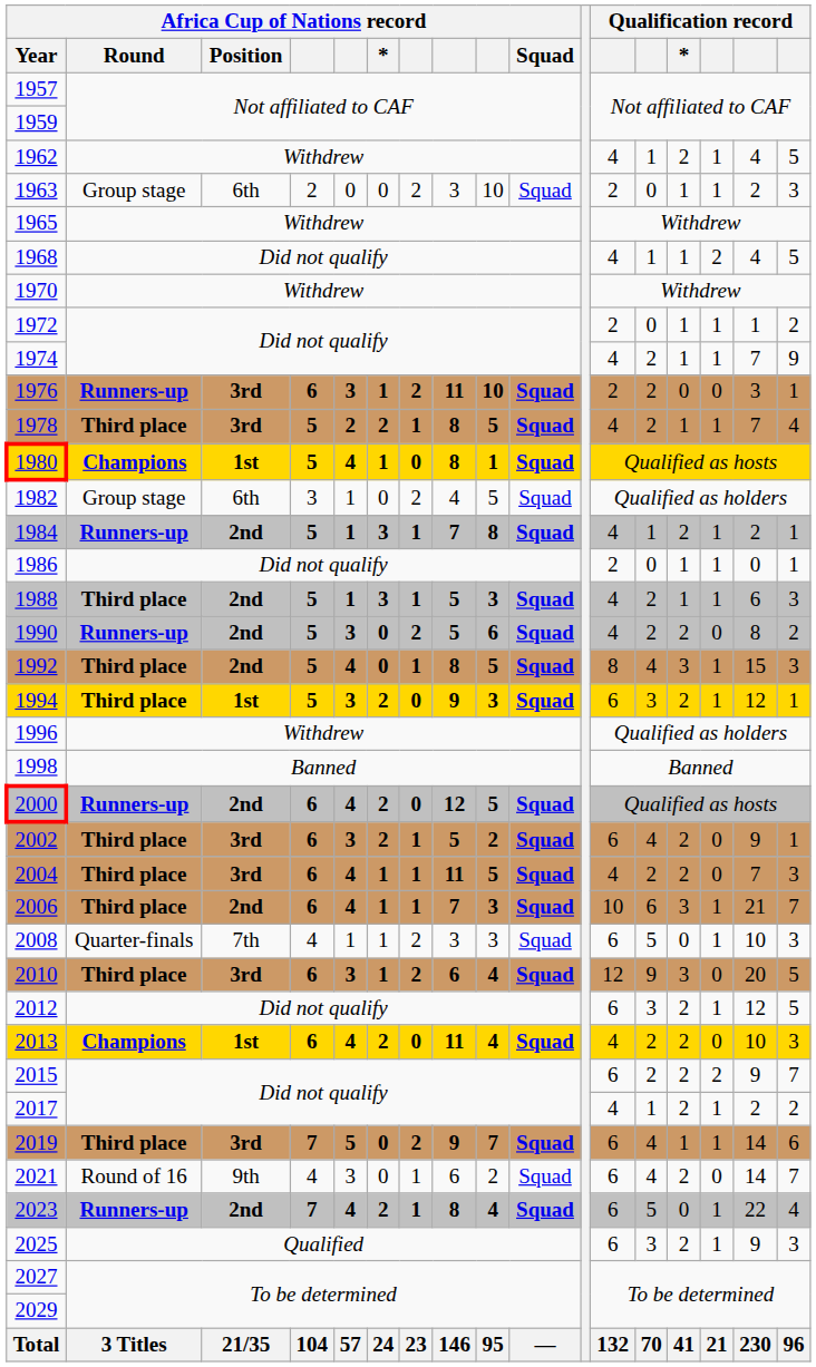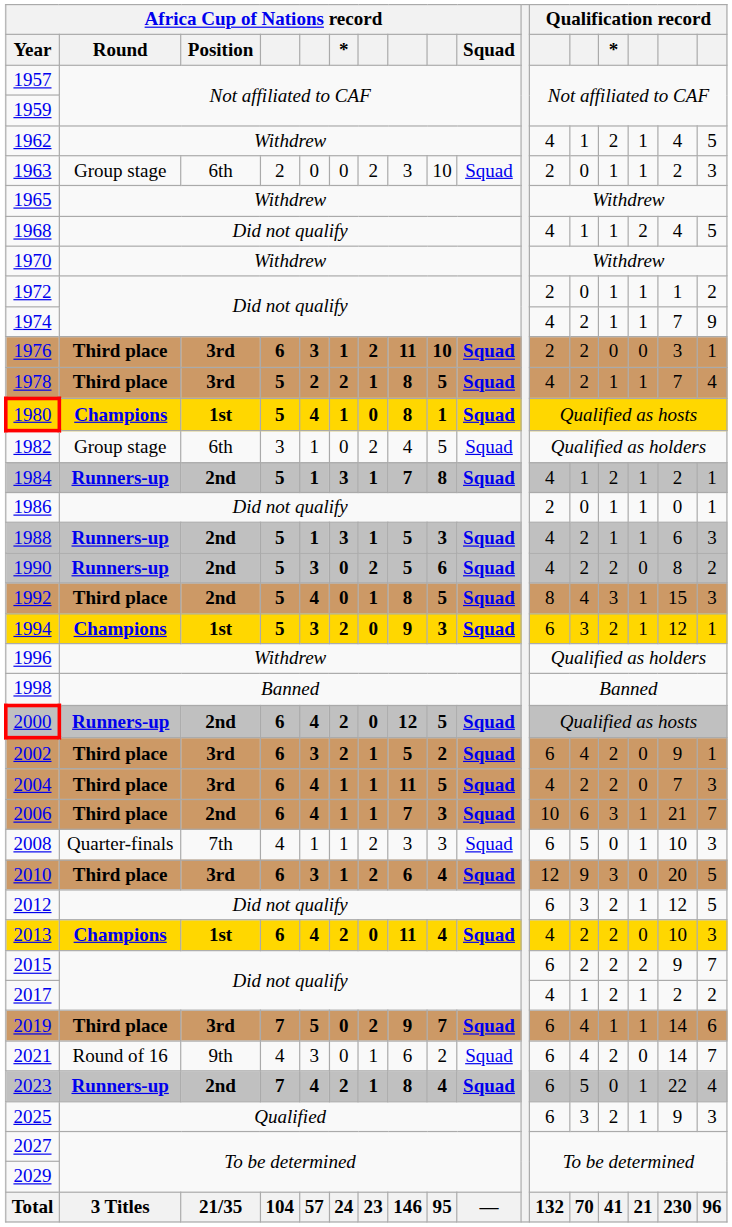 <table class="wikitable" style="text-align: center;">
 <tr>
 <th colspan=10><a href='#'>Africa Cup of Nations</a> record</th>
 <th rowspan="42" style="width:1%;"></th>
 <th colspan=6>Qualification record</th>
 </tr>
 <tr>
 <th>Year</th>
 <th>Round</th>
 <th>Position</th>
 <th></th>
 <th></th>
 <th>*</th>
 <th></th>
 <th></th>
 <th></th>
 <th>Squad</th>
 <th></th>
 <th></th>
 <th>*</th>
 <th></th>
 <th></th>
 <th></th>
 </tr>
 <tr>
 <td> <a href='#'>1957</a></td>
 <td colspan="9" rowspan="2"><em>Not affiliated to CAF</em></td>
 <td colspan="6" rowspan="2"><em>Not affiliated to CAF</em></td>
 </tr>
 <tr>
 <td> <a href='#'>1959</a></td>
 </tr>
 <tr>
 <td> <a href='#'>1962</a></td>
 <td colspan="9"><em>Withdrew</em></td>
 <td>4</td>
 <td>1</td>
 <td>2</td>
 <td>1</td>
 <td>4</td>
 <td>5</td>
 </tr>
 <tr>
 <td> <a href='#'>1963</a></td>
 <td>Group stage</td>
 <td>6th</td>
 <td>2</td>
 <td>0</td>
 <td>0</td>
 <td>2</td>
 <td>3</td>
 <td>10</td>
 <td><a href='#'>Squad</a></td>
 <td>2</td>
 <td>0</td>
 <td>1</td>
 <td>1</td>
 <td>2</td>
 <td>3</td>
 </tr>
 <tr>
 <td> <a href='#'>1965</a></td>
 <td colspan="9"><em>Withdrew</em></td>
 <td colspan="6"><em>Withdrew</em></td>
 </tr>
 <tr>
 <td> <a href='#'>1968</a></td>
 <td colspan="9"><em>Did not qualify</em></td>
 <td>4</td>
 <td>1</td>
 <td>1</td>
 <td>2</td>
 <td>4</td>
 <td>5</td>
 </tr>
 <tr>
 <td> <a href='#'>1970</a></td>
 <td colspan="9"><em>Withdrew</em></td>
 <td colspan="6"><em>Withdrew</em></td>
 </tr>
 <tr>
 <td> <a href='#'>1972</a></td>
 <td colspan="9" rowspan="2"><em>Did not qualify</em></td>
 <td>2</td>
 <td>0</td>
 <td>1</td>
 <td>1</td>
 <td>1</td>
 <td>2</td>
 </tr>
 <tr>
 <td> <a href='#'>1974</a></td>
 <td>4</td>
 <td>2</td>
 <td>1</td>
 <td>1</td>
 <td>7</td>
 <td>9</td>
 </tr>
 <tr bgcolor="#cc9966">
 <td> <a href='#'>1976</a></td>
-<td><strong><a href='#'>Runners-up</a></strong></td>
+<td><strong>Third place</strong></td>
 <td><strong>3rd</strong></td>
 <td><strong>6</strong></td>
 <td><strong>3</strong></td>
 <td><strong>1</strong></td>
 <td><strong>2</strong></td>
 <td><strong>11</strong></td>
 <td><strong>10</strong></td>
 <td><strong><a href='#'>Squad</a></strong></td>
 <td>2</td>
 <td>2</td>
 <td>0</td>
 <td>0</td>
 <td>3</td>
 <td>1</td>
 </tr>
 <tr bgcolor="#cc9966">
 <td> <a href='#'>1978</a></td>
 <td><strong>Third place</strong></td>
 <td><strong>3rd</strong></td>
 <td><strong>5</strong></td>
 <td><strong>2</strong></td>
 <td><strong>2</strong></td>
 <td><strong>1</strong></td>
 <td><strong>8</strong></td>
 <td><strong>5</strong></td>
 <td><strong><a href='#'>Squad</a></strong></td>
 <td>4</td>
 <td>2</td>
 <td>1</td>
 <td>1</td>
 <td>7</td>
 <td>4</td>
 </tr>
 <tr bgcolor="gold">
 <td style="border: 3px solid red"> <a href='#'>1980</a></td>
 <td><strong><a href='#'>Champions</a></strong></td>
 <td><strong>1st</strong></td>
 <td><strong>5</strong></td>
 <td><strong>4</strong></td>
 <td><strong>1</strong></td>
 <td><strong>0</strong></td>
 <td><strong>8</strong></td>
 <td><strong>1</strong></td>
 <td><strong><a href='#'>Squad</a></strong></td>
 <td colspan="6"><em>Qualified as hosts</em></td>
 </tr>
 <tr>
 <td> <a href='#'>1982</a></td>
 <td>Group stage</td>
 <td>6th</td>
 <td>3</td>
 <td>1</td>
 <td>0</td>
 <td>2</td>
 <td>4</td>
 <td>5</td>
 <td><a href='#'>Squad</a></td>
 <td colspan="6"><em>Qualified as holders</em></td>
 </tr>
 <tr bgcolor="silver">
 <td> <a href='#'>1984</a></td>
 <td><strong><a href='#'>Runners-up</a></strong></td>
 <td><strong>2nd</strong></td>
 <td><strong>5</strong></td>
 <td><strong>1</strong></td>
 <td><strong>3</strong></td>
 <td><strong>1</strong></td>
 <td><strong>7</strong></td>
 <td><strong>8</strong></td>
 <td><strong><a href='#'>Squad</a></strong></td>
 <td>4</td>
 <td>1</td>
 <td>2</td>
 <td>1</td>
 <td>2</td>
 <td>1</td>
 </tr>
 <tr>
 <td> <a href='#'>1986</a></td>
 <td colspan="9"><em>Did not qualify</em></td>
 <td>2</td>
 <td>0</td>
 <td>1</td>
 <td>1</td>
 <td>0</td>
 <td>1</td>
 </tr>
 <tr bgcolor="silver">
 <td> <a href='#'>1988</a></td>
-<td><strong>Third place</strong></td>
+<td><strong><a href='#'>Runners-up</a></strong></td>
 <td><strong>2nd</strong></td>
 <td><strong>5</strong></td>
 <td><strong>1</strong></td>
 <td><strong>3</strong></td>
 <td><strong>1</strong></td>
 <td><strong>5</strong></td>
 <td><strong>3</strong></td>
 <td><strong><a href='#'>Squad</a></strong></td>
 <td>4</td>
 <td>2</td>
 <td>1</td>
 <td>1</td>
 <td>6</td>
 <td>3</td>
 </tr>
 <tr bgcolor="silver">
 <td> <a href='#'>1990</a></td>
 <td><strong><a href='#'>Runners-up</a></strong></td>
 <td><strong>2nd</strong></td>
 <td><strong>5</strong></td>
 <td><strong>3</strong></td>
 <td><strong>0</strong></td>
 <td><strong>2</strong></td>
 <td><strong>5</strong></td>
 <td><strong>6</strong></td>
 <td><strong><a href='#'>Squad</a></strong></td>
 <td>4</td>
 <td>2</td>
 <td>2</td>
 <td>0</td>
 <td>8</td>
 <td>2</td>
 </tr>
 <tr bgcolor="#cc9966">
 <td> <a href='#'>1992</a></td>
 <td><strong>Third place</strong></td>
 <td><strong>2nd</strong></td>
 <td><strong>5</strong></td>
 <td><strong>4</strong></td>
 <td><strong>0</strong></td>
 <td><strong>1</strong></td>
 <td><strong>8</strong></td>
 <td><strong>5</strong></td>
 <td><strong><a href='#'>Squad</a></strong></td>
 <td>8</td>
 <td>4</td>
 <td>3</td>
 <td>1</td>
 <td>15</td>
 <td>3</td>
 </tr>
 <tr bgcolor="gold">
 <td> <a href='#'>1994</a></td>
-<td><strong>Third place</strong></td>
+<td><strong><a href='#'>Champions</a></strong></td>
 <td><strong>1st</strong></td>
 <td><strong>5</strong></td>
 <td><strong>3</strong></td>
 <td><strong>2</strong></td>
 <td><strong>0</strong></td>
 <td><strong>9</strong></td>
 <td><strong>3</strong></td>
 <td><strong><a href='#'>Squad</a></strong></td>
 <td>6</td>
 <td>3</td>
 <td>2</td>
 <td>1</td>
 <td>12</td>
 <td>1</td>
 </tr>
 <tr>
 <td> <a href='#'>1996</a></td>
 <td colspan="9"><em>Withdrew</em></td>
 <td colspan="6"><em>Qualified as holders</em></td>
 </tr>
 <tr>
 <td> <a href='#'>1998</a></td>
 <td colspan="9"><em>Banned</em></td>
 <td colspan="6"><em>Banned</em></td>
 </tr>
 <tr bgcolor="silver">
 <td style="border: 3px solid red">  <a href='#'>2000</a></td>
 <td><strong><a href='#'>Runners-up</a></strong></td>
 <td><strong>2nd</strong></td>
 <td><strong>6</strong></td>
 <td><strong>4</strong></td>
 <td><strong>2</strong></td>
 <td><strong>0</strong></td>
 <td><strong>12</strong></td>
 <td><strong>5</strong></td>
 <td><strong><a href='#'>Squad</a></strong></td>
 <td colspan="6"><em>Qualified as hosts</em></td>
 </tr>
 <tr bgcolor="#cc9966">
 <td> <a href='#'>2002</a></td>
 <td><strong>Third place</strong></td>
 <td><strong>3rd</strong></td>
 <td><strong>6</strong></td>
 <td><strong>3</strong></td>
 <td><strong>2</strong></td>
 <td><strong>1</strong></td>
 <td><strong>5</strong></td>
 <td><strong>2</strong></td>
 <td><strong><a href='#'>Squad</a></strong></td>
 <td>6</td>
 <td>4</td>
 <td>2</td>
 <td>0</td>
 <td>9</td>
 <td>1</td>
 </tr>
 <tr bgcolor="#cc9966">
 <td> <a href='#'>2004</a></td>
 <td><strong>Third place</strong></td>
 <td><strong>3rd</strong></td>
 <td><strong>6</strong></td>
 <td><strong>4</strong></td>
 <td><strong>1</strong></td>
 <td><strong>1</strong></td>
 <td><strong>11</strong></td>
 <td><strong>5</strong></td>
 <td><strong><a href='#'>Squad</a></strong></td>
 <td>4</td>
 <td>2</td>
 <td>2</td>
 <td>0</td>
 <td>7</td>
 <td>3</td>
 </tr>
 <tr bgcolor="#cc9966">
 <td> <a href='#'>2006</a></td>
 <td><strong>Third place</strong></td>
 <td><strong>2nd</strong></td>
 <td><strong>6</strong></td>
 <td><strong>4</strong></td>
 <td><strong>1</strong></td>
 <td><strong>1</strong></td>
 <td><strong>7</strong></td>
 <td><strong>3</strong></td>
 <td><strong><a href='#'>Squad</a></strong></td>
 <td>10</td>
 <td>6</td>
 <td>3</td>
 <td>1</td>
 <td>21</td>
 <td>7</td>
 </tr>
 <tr>
 <td> <a href='#'>2008</a></td>
 <td>Quarter-finals</td>
 <td>7th</td>
 <td>4</td>
 <td>1</td>
 <td>1</td>
 <td>2</td>
 <td>3</td>
 <td>3</td>
 <td><a href='#'>Squad</a></td>
 <td>6</td>
 <td>5</td>
 <td>0</td>
 <td>1</td>
 <td>10</td>
 <td>3</td>
 </tr>
 <tr bgcolor="#cc9966">
 <td> <a href='#'>2010</a></td>
 <td><strong>Third place</strong></td>
 <td><strong>3rd</strong></td>
 <td><strong>6</strong></td>
 <td><strong>3</strong></td>
 <td><strong>1</strong></td>
 <td><strong>2</strong></td>
 <td><strong>6</strong></td>
 <td><strong>4</strong></td>
 <td><strong><a href='#'>Squad</a></strong></td>
 <td>12</td>
 <td>9</td>
 <td>3</td>
 <td>0</td>
 <td>20</td>
 <td>5</td>
 </tr>
 <tr>
 <td>  <a href='#'>2012</a></td>
 <td colspan="9"><em>Did not qualify</em></td>
 <td>6</td>
 <td>3</td>
 <td>2</td>
 <td>1</td>
 <td>12</td>
 <td>5</td>
 </tr>
 <tr bgcolor="gold">
 <td> <a href='#'>2013</a></td>
 <td><strong><a href='#'>Champions</a></strong></td>
 <td><strong>1st</strong></td>
 <td><strong>6</strong></td>
 <td><strong>4</strong></td>
 <td><strong>2</strong></td>
 <td><strong>0</strong></td>
 <td><strong>11</strong></td>
 <td><strong>4</strong></td>
 <td><strong><a href='#'>Squad</a></strong></td>
 <td>4</td>
 <td>2</td>
 <td>2</td>
 <td>0</td>
 <td>10</td>
 <td>3</td>
 </tr>
 <tr>
 <td> <a href='#'>2015</a></td>
 <td colspan="9" rowspan="2"><em>Did not qualify</em></td>
 <td>6</td>
 <td>2</td>
 <td>2</td>
 <td>2</td>
 <td>9</td>
 <td>7</td>
 </tr>
 <tr>
 <td> <a href='#'>2017</a></td>
 <td>4</td>
 <td>1</td>
 <td>2</td>
 <td>1</td>
 <td>2</td>
 <td>2</td>
 </tr>
 <tr bgcolor="#cc9966">
 <td> <a href='#'>2019</a></td>
 <td><strong>Third place</strong></td>
 <td><strong>3rd</strong></td>
 <td><strong>7</strong></td>
 <td><strong>5</strong></td>
 <td><strong>0</strong></td>
 <td><strong>2</strong></td>
 <td><strong>9</strong></td>
 <td><strong>7</strong></td>
 <td><strong><a href='#'>Squad</a></strong></td>
 <td>6</td>
 <td>4</td>
 <td>1</td>
 <td>1</td>
 <td>14</td>
 <td>6</td>
 </tr>
 <tr>
 <td> <a href='#'>2021</a></td>
 <td>Round of 16</td>
 <td>9th</td>
 <td>4</td>
 <td>3</td>
 <td>0</td>
 <td>1</td>
 <td>6</td>
 <td>2</td>
 <td><a href='#'>Squad</a></td>
 <td>6</td>
 <td>4</td>
 <td>2</td>
 <td>0</td>
 <td>14</td>
 <td>7</td>
 </tr>
 <tr bgcolor="silver">
 <td> <a href='#'>2023</a></td>
 <td><strong><a href='#'>Runners-up</a></strong></td>
 <td><strong>2nd</strong></td>
 <td><strong>7</strong></td>
 <td><strong>4</strong></td>
 <td><strong>2</strong></td>
 <td><strong>1</strong></td>
 <td><strong>8</strong></td>
 <td><strong>4</strong></td>
 <td><strong><a href='#'>Squad</a></strong></td>
 <td>6</td>
 <td>5</td>
 <td>0</td>
 <td>1</td>
 <td>22</td>
 <td>4</td>
 </tr>
 <tr>
 <td> <a href='#'>2025</a></td>
 <td colspan=9><em> Qualified </em></td>
 <td>6</td>
 <td>3</td>
 <td>2</td>
 <td>1</td>
 <td>9</td>
 <td>3</td>
 </tr>
 <tr>
 <td>   <a href='#'>2027</a></td>
 <td colspan=9 rowspan=2><em> To be determined </em></td>
 <td colspan=9 rowspan=2><em> To be determined </em></td>
 </tr>
 <tr>
 <td> <a href='#'>2029</a></td>
 </tr>
 <tr>
 <th>Total</th>
 <th>3 Titles</th>
 <th>21/35</th>
 <th>104</th>
 <th>57</th>
 <th>24</th>
 <th>23</th>
 <th>146</th>
 <th>95</th>
 <th>—</th>
 <th>132</th>
 <th>70</th>
 <th>41</th>
 <th>21</th>
 <th>230</th>
 <th>96</th>
 </tr>
 </table>
